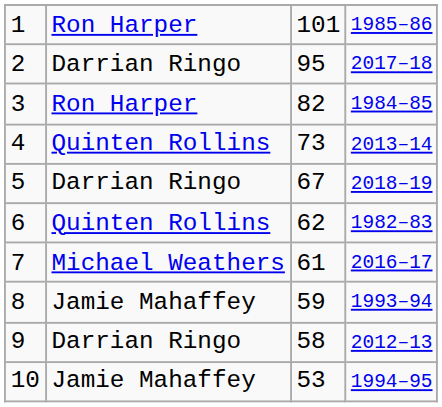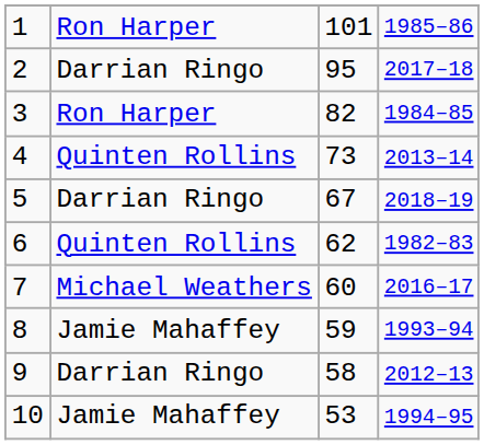 <table class="wikitable">
 <tr>
 </tr>
 <tr>
 <td>1</td>
 <td><a href='#'>Ron Harper</a></td>
 <td>101</td>
 <td style="font-size:80%;"><a href='#'>1985–86</a></td>
 </tr>
 <tr>
 <td>2</td>
 <td>Darrian Ringo</td>
 <td>95</td>
 <td style="font-size:80%;"><a href='#'>2017–18</a></td>
 </tr>
 <tr>
 <td>3</td>
 <td><a href='#'>Ron Harper</a></td>
 <td>82</td>
 <td style="font-size:80%;"><a href='#'>1984–85</a></td>
 </tr>
 <tr>
 <td>4</td>
 <td><a href='#'>Quinten Rollins</a></td>
 <td>73</td>
 <td style="font-size:80%;"><a href='#'>2013–14</a></td>
 </tr>
 <tr>
 <td>5</td>
 <td>Darrian Ringo</td>
 <td>67</td>
 <td style="font-size:80%;"><a href='#'>2018–19</a></td>
 </tr>
 <tr>
 <td>6</td>
 <td><a href='#'>Quinten Rollins</a></td>
 <td>62</td>
 <td style="font-size:80%;"><a href='#'>1982–83</a></td>
 </tr>
 <tr>
 <td>7</td>
 <td><a href='#'>Michael Weathers</a></td>
-<td>61</td>
+<td>60</td>
 <td style="font-size:80%;"><a href='#'>2016–17</a></td>
 </tr>
 <tr>
 <td>8</td>
 <td>Jamie Mahaffey</td>
 <td>59</td>
 <td style="font-size:80%;"><a href='#'>1993–94</a></td>
 </tr>
 <tr>
 <td>9</td>
 <td>Darrian Ringo</td>
 <td>58</td>
 <td style="font-size:80%;"><a href='#'>2012–13</a></td>
 </tr>
 <tr>
 <td>10</td>
 <td>Jamie Mahaffey</td>
 <td>53</td>
 <td style="font-size:80%;"><a href='#'>1994–95</a></td>
 </tr>
 </table>
